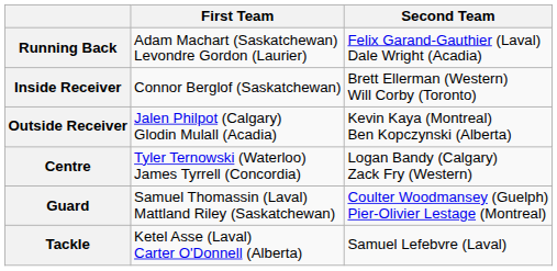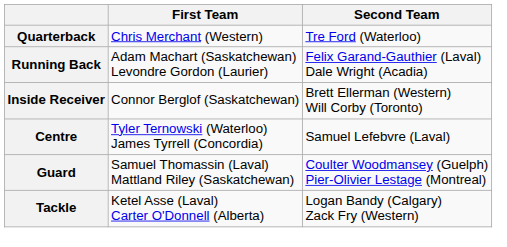 <table class="wikitable">
 <tr>
 <th></th>
 <th>First Team</th>
 <th>Second Team</th>
+</tr>
+<tr>
+<th>Quarterback</th>
+<td><a href='#'>Chris Merchant</a> (Western)</td>
+<td><a href='#'>Tre Ford</a> (Waterloo)</td>
 </tr>
 <tr>
 <th>Running Back</th>
 <td>Adam Machart (Saskatchewan)<br>Levondre Gordon (Laurier)</td>
 <td><a href='#'>Felix Garand-Gauthier</a> (Laval)<br>Dale Wright (Acadia)</td>
 </tr>
 <tr>
 <th>Inside Receiver</th>
 <td>Connor Berglof (Saskatchewan)</td>
 <td>Brett Ellerman (Western)<br>Will Corby (Toronto)</td>
 </tr>
 <tr>
-<th>Outside Receiver</th>
-<td><a href='#'>Jalen Philpot</a> (Calgary)<br>Glodin Mulall (Acadia)</td>
-<td>Kevin Kaya (Montreal)<br>Ben Kopczynski (Alberta)</td>
-</tr>
-<tr>
 <th>Centre</th>
 <td><a href='#'>Tyler Ternowski</a> (Waterloo)<br>James Tyrrell (Concordia)</td>
-<td>Logan Bandy (Calgary)<br>Zack Fry (Western)</td>
+<td>Samuel Lefebvre (Laval)</td>
 </tr>
 <tr>
 <th>Guard</th>
 <td>Samuel Thomassin (Laval)<br>Mattland Riley (Saskatchewan)</td>
 <td><a href='#'>Coulter Woodmansey</a> (Guelph)<br><a href='#'>Pier-Olivier Lestage</a> (Montreal)</td>
 </tr>
 <tr>
 <th>Tackle</th>
 <td>Ketel Asse (Laval)<br><a href='#'>Carter O'Donnell</a> (Alberta)</td>
-<td>Samuel Lefebvre (Laval)</td>
+<td>Logan Bandy (Calgary)<br>Zack Fry (Western)</td>
 </tr>
 </table>
